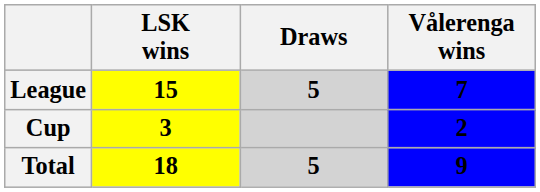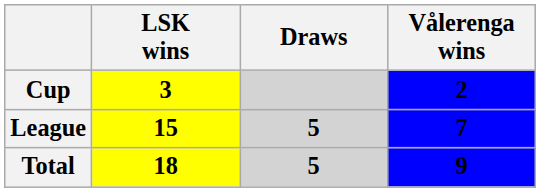 <table class="wikitable" style="text-align:center;">
 <tr>
 <th></th>
 <th width="90">LSK<br>wins</th>
 <th width="90">Draws</th>
 <th width="90">Vålerenga<br>wins</th>
 </tr>
 <tr>
+<th>Cup</th>
+<td style="background-color:yellow"><strong>3</strong></td>
+<td style="background-color:#D3D3D3"><span></span></td>
+<td style="background-color:#0000FF"><span><strong>2</strong></span></td>
+</tr>
+<tr>
 <th>League</th>
 <td style="background-color:yellow"><strong>15</strong></td>
 <td style="background-color:#D3D3D3"><span><strong>5</strong></span></td>
 <td style="background-color:#0000FF"><span><strong>7</strong></span></td>
-</tr>
-<tr>
-<th>Cup</th>
-<td style="background-color:yellow"><strong>3</strong></td>
-<td style="background-color:#D3D3D3"><span></span></td>
-<td style="background-color:#0000FF"><span><strong>2</strong></span></td>
 </tr>
 <tr>
 <th>Total</th>
 <td style="background-color:yellow"><strong>18</strong></td>
 <td style="background-color:#D3D3D3"><span><strong>5</strong></span></td>
 <td style="background-color:#0000FF"><span><strong>9</strong></span></td>
 </tr>
 </table>
